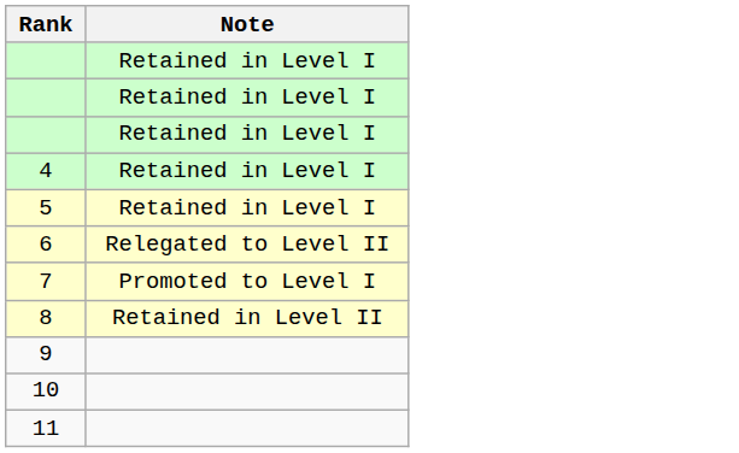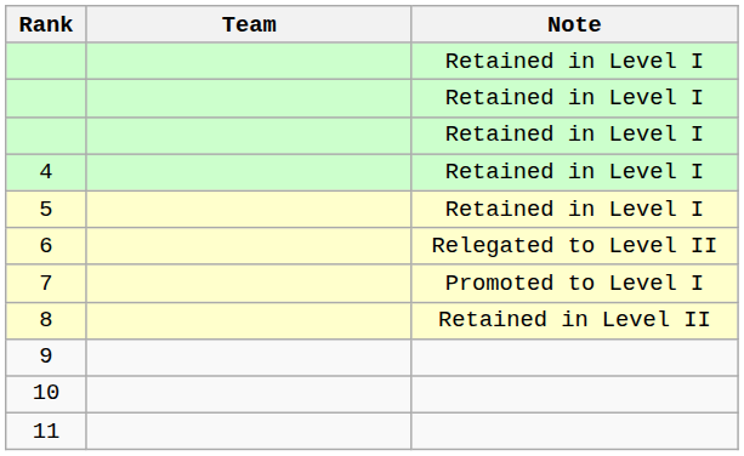 <table class="wikitable" style="text-align: center;">
 <tr>
 <th width=40>Rank</th>
+<th width=180>Team</th>
 <th width=180>Note</th>
 </tr>
 <tr bgcolor="#ccffcc">
 <td></td>
+<td align="left"></td>
 <td>Retained in Level I</td>
 </tr>
 <tr bgcolor="#ccffcc">
 <td></td>
+<td align="left"></td>
 <td>Retained in Level I</td>
 </tr>
 <tr bgcolor="#ccffcc">
 <td></td>
+<td align="left"></td>
 <td>Retained in Level I</td>
 </tr>
 <tr bgcolor="#ccffcc">
 <td>4</td>
+<td align="left"></td>
 <td>Retained in Level I</td>
 </tr>
 <tr bgcolor="#ffffcc">
 <td>5</td>
+<td align="left"></td>
 <td>Retained in Level I</td>
 </tr>
 <tr bgcolor="#ffffcc">
 <td>6</td>
+<td align="left"></td>
 <td>Relegated to Level II</td>
 </tr>
 <tr bgcolor="#ffffcc">
 <td>7</td>
+<td align="left"></td>
 <td>Promoted to Level I</td>
 </tr>
 <tr bgcolor="#ffffcc">
 <td>8</td>
+<td align="left"></td>
 <td>Retained in Level II</td>
 </tr>
 <tr>
 <td>9</td>
+<td align="left"></td>
 <td></td>
 </tr>
 <tr>
 <td>10</td>
+<td align="left"></td>
 <td></td>
 </tr>
 <tr>
 <td>11</td>
+<td align="left"></td>
 <td></td>
 </tr>
 </table>
